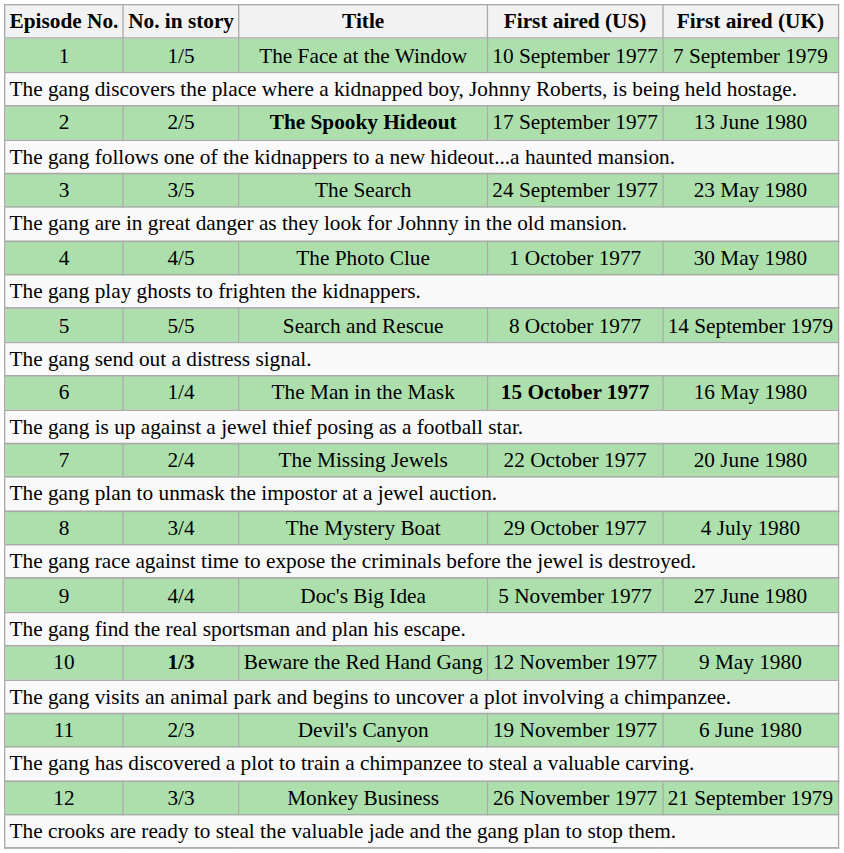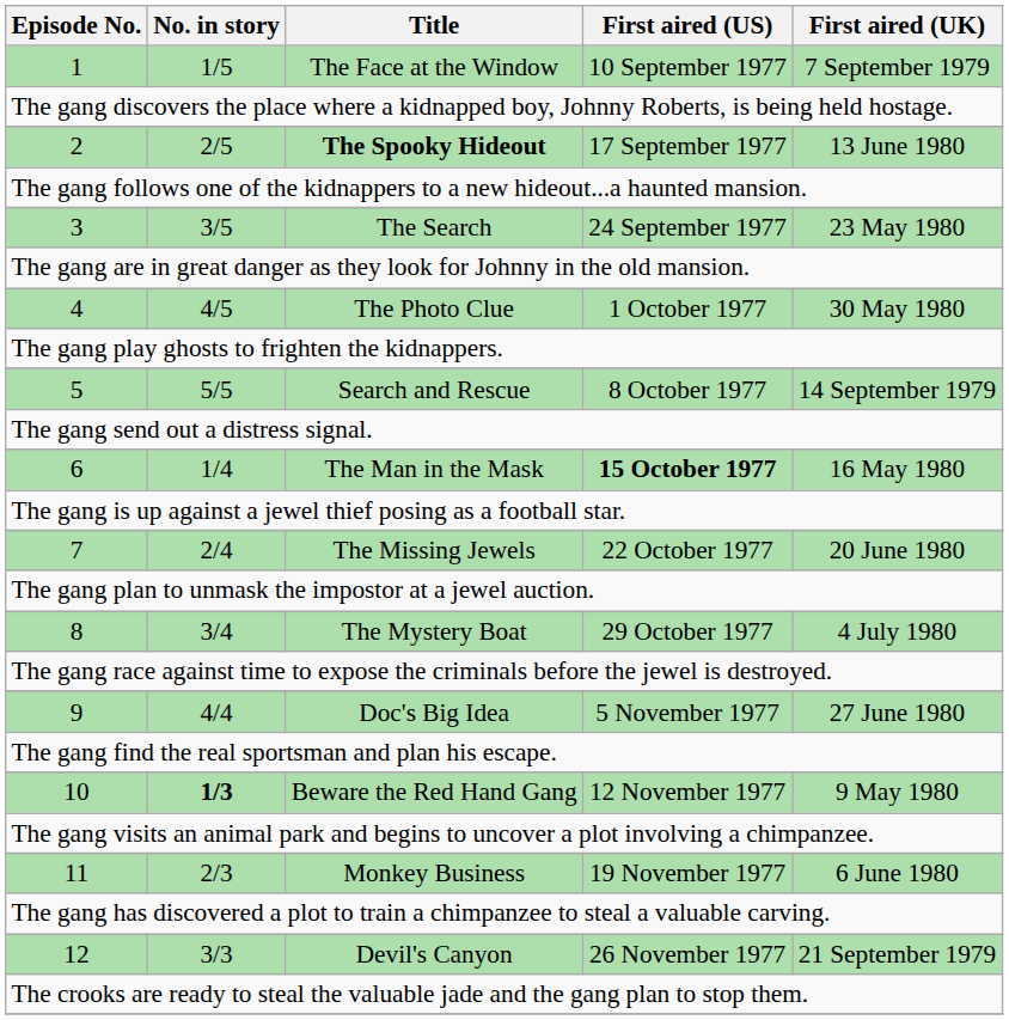 <table class="wikitable">
 <tr>
 <th>Episode No.</th>
 <th>No. in story</th>
 <th>Title</th>
 <th>First aired (US)</th>
 <th>First aired (UK)</th>
 </tr>
 <tr style="text-align:center; background:#addfad;">
 <td>1</td>
 <td>1/5</td>
 <td>The Face at the Window</td>
 <td>10 September 1977</td>
 <td>7 September 1979</td>
 </tr>
 <tr>
 <td colspan="5">The gang discovers the place where a kidnapped boy, Johnny Roberts, is being held hostage.</td>
 </tr>
 <tr>
 </tr>
 <tr style="text-align:center; background:#addfad;">
 <td>2</td>
 <td>2/5</td>
 <td><strong>The Spooky Hideout</strong></td>
 <td>17 September 1977</td>
 <td>13 June 1980</td>
 </tr>
 <tr>
 <td colspan="5">The gang follows one of the kidnappers to a new hideout...a haunted mansion.</td>
 </tr>
 <tr>
 </tr>
 <tr style="text-align:center; background:#addfad;">
 <td>3</td>
 <td>3/5</td>
 <td>The Search</td>
 <td>24 September 1977</td>
 <td>23 May 1980</td>
 </tr>
 <tr>
 <td colspan="5">The gang are in great danger as they look for Johnny in the old mansion.</td>
 </tr>
 <tr>
 </tr>
 <tr style="text-align:center; background:#addfad;">
 <td>4</td>
 <td>4/5</td>
 <td>The Photo Clue</td>
 <td>1 October 1977</td>
 <td>30 May 1980</td>
 </tr>
 <tr>
 <td colspan="5">The gang play ghosts to frighten the kidnappers.</td>
 </tr>
 <tr>
 </tr>
 <tr style="text-align:center; background:#addfad;">
 <td>5</td>
 <td>5/5</td>
 <td>Search and Rescue</td>
 <td>8 October 1977</td>
 <td>14 September 1979</td>
 </tr>
 <tr>
 <td colspan="5">The gang send out a distress signal.</td>
 </tr>
 <tr>
 </tr>
 <tr style="text-align:center; background:#addfad;">
 <td>6</td>
 <td>1/4</td>
 <td>The Man in the Mask</td>
 <td><strong>15 October 1977</strong></td>
 <td>16 May 1980</td>
 </tr>
 <tr>
 <td colspan="5">The gang is up against a jewel thief posing as a football star.</td>
 </tr>
 <tr>
 </tr>
 <tr style="text-align:center; background:#addfad;">
 <td>7</td>
 <td>2/4</td>
 <td>The Missing Jewels</td>
 <td>22 October 1977</td>
 <td>20 June 1980</td>
 </tr>
 <tr>
 <td colspan="5">The gang plan to unmask the impostor at a jewel auction.</td>
 </tr>
 <tr>
 </tr>
 <tr style="text-align:center; background:#addfad;">
 <td>8</td>
 <td>3/4</td>
 <td>The Mystery Boat</td>
 <td>29 October 1977</td>
 <td>4 July 1980</td>
 </tr>
 <tr>
 <td colspan="5">The gang race against time to expose the criminals before the jewel is destroyed.</td>
 </tr>
 <tr>
 </tr>
 <tr style="text-align:center; background:#addfad;">
 <td>9</td>
 <td>4/4</td>
 <td>Doc's Big Idea</td>
 <td>5 November 1977</td>
 <td>27 June 1980</td>
 </tr>
 <tr>
 <td colspan="5">The gang find the real sportsman and plan his escape.</td>
 </tr>
 <tr>
 </tr>
 <tr style="text-align:center; background:#addfad;">
 <td>10</td>
 <td><strong>1/3</strong></td>
 <td>Beware the Red Hand Gang</td>
 <td>12 November 1977</td>
 <td>9 May 1980</td>
 </tr>
 <tr>
 <td colspan="5">The gang visits an animal park and begins to uncover a plot involving a chimpanzee.</td>
 </tr>
 <tr>
 </tr>
 <tr style="text-align:center; background:#addfad;">
 <td>11</td>
 <td>2/3</td>
-<td>Devil's Canyon</td>
+<td>Monkey Business</td>
 <td>19 November 1977</td>
 <td>6 June 1980</td>
 </tr>
 <tr>
 <td colspan="5">The gang has discovered a plot to train a chimpanzee to steal a valuable carving.</td>
 </tr>
 <tr>
 </tr>
 <tr style="text-align:center; background:#addfad;">
 <td>12</td>
 <td>3/3</td>
-<td>Monkey Business</td>
+<td>Devil's Canyon</td>
 <td>26 November 1977</td>
 <td>21 September 1979</td>
 </tr>
 <tr>
 <td colspan="5">The crooks are ready to steal the valuable jade and the gang plan to stop them.</td>
 </tr>
 <tr>
 </tr>
 </table>
